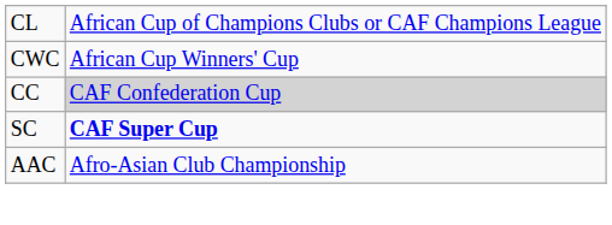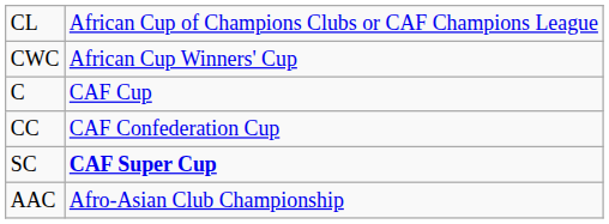 <table class="wikitable" style="font-size:90%;">
 <tr>
 <td>CL</td>
 <td><a href='#'>African Cup of Champions Clubs or CAF Champions League</a></td>
 </tr>
 <tr>
 <td>CWC</td>
 <td><a href='#'>African Cup Winners' Cup</a></td>
 </tr>
 <tr>
+<td>C</td>
+<td><a href='#'>CAF Cup</a></td>
+</tr>
+<tr>
 <td>CC</td>
-<td style="background: lightgrey;"><a href='#'>CAF Confederation Cup</a></td>
+<td><a href='#'>CAF Confederation Cup</a></td>
 </tr>
 <tr>
 <td>SC</td>
 <td><strong><a href='#'>CAF Super Cup</a></strong></td>
 </tr>
 <tr>
 <td>AAC</td>
 <td><a href='#'>Afro-Asian Club Championship</a></td>
 </tr>
 </table>
